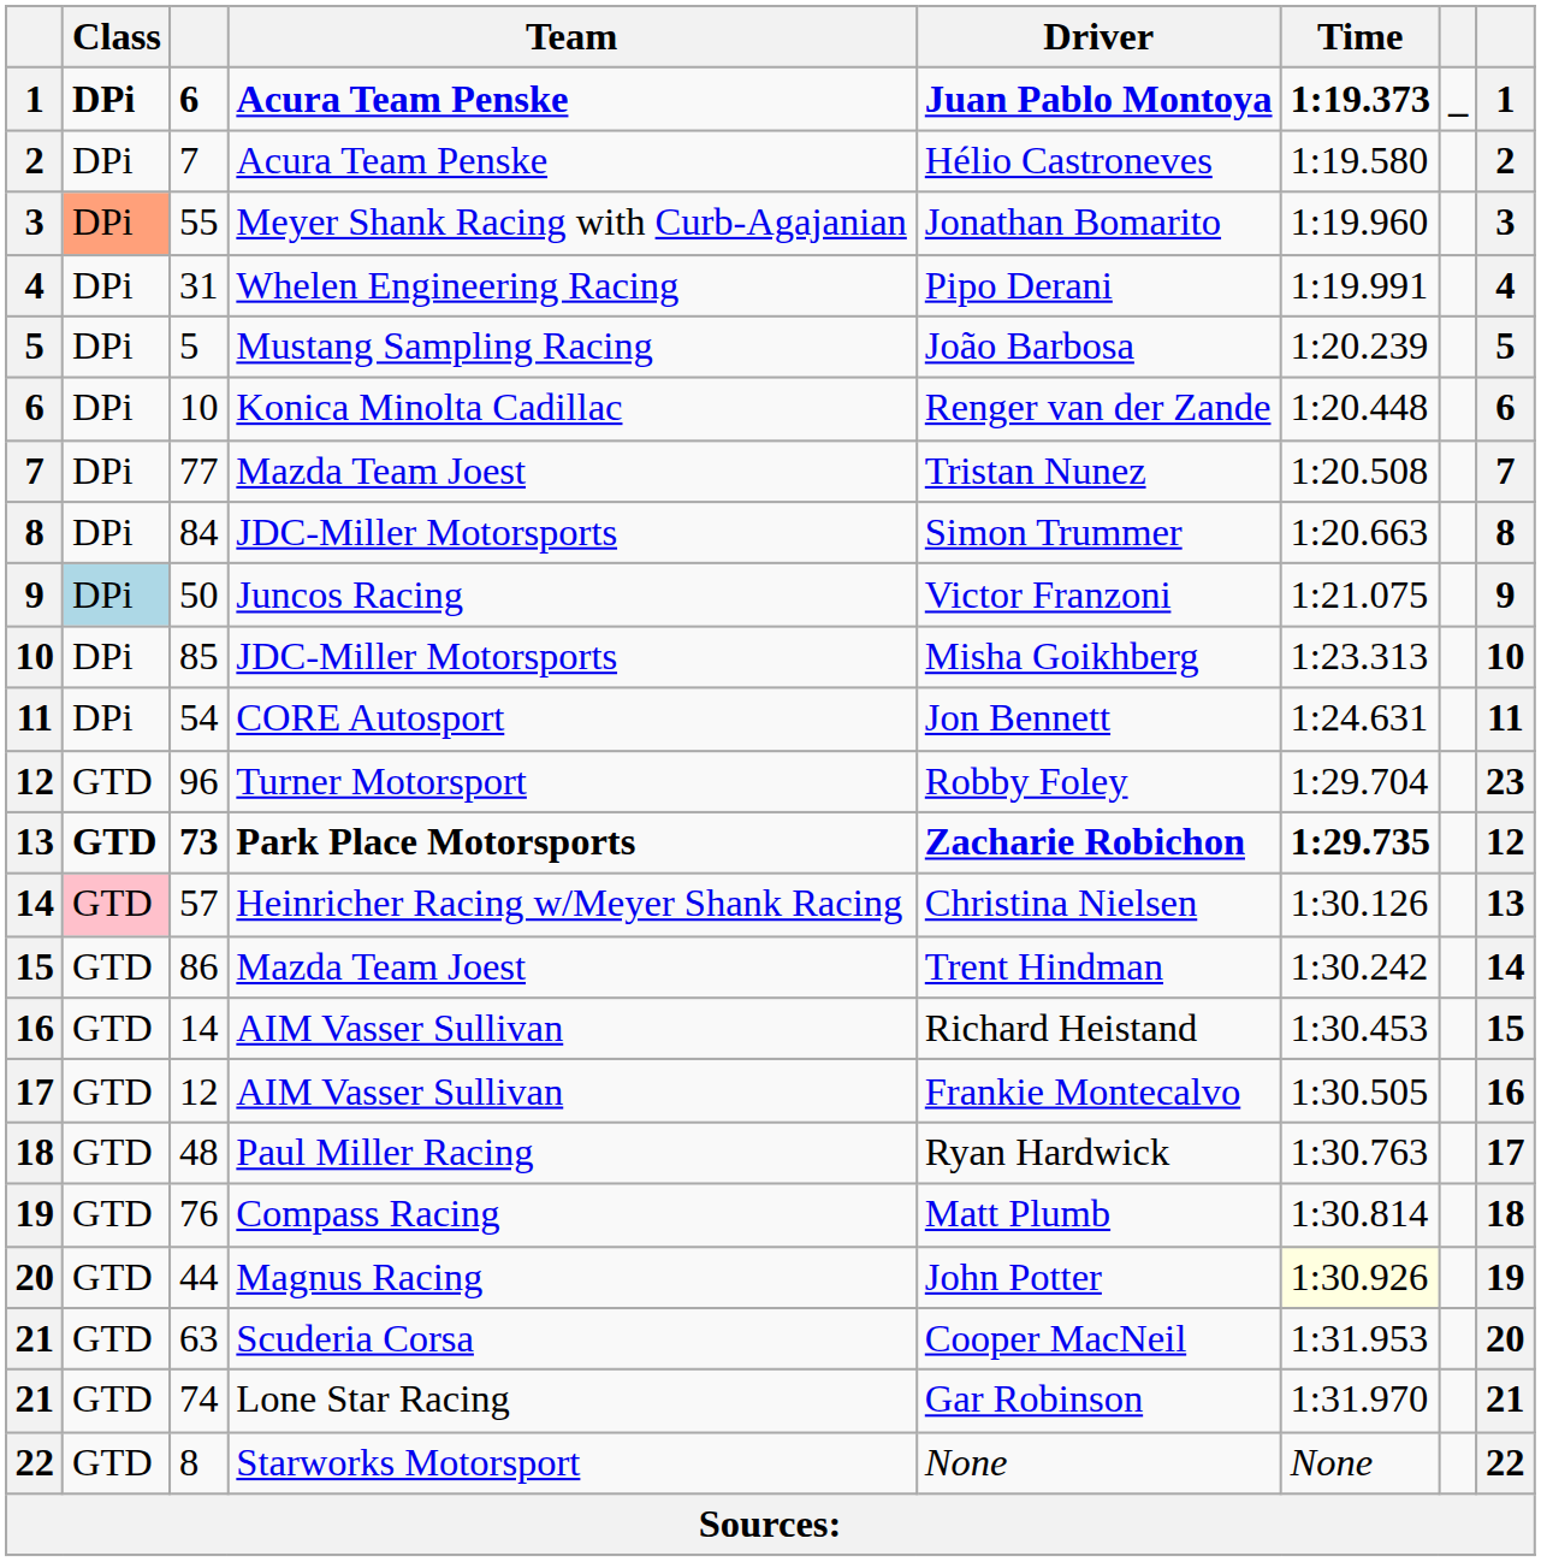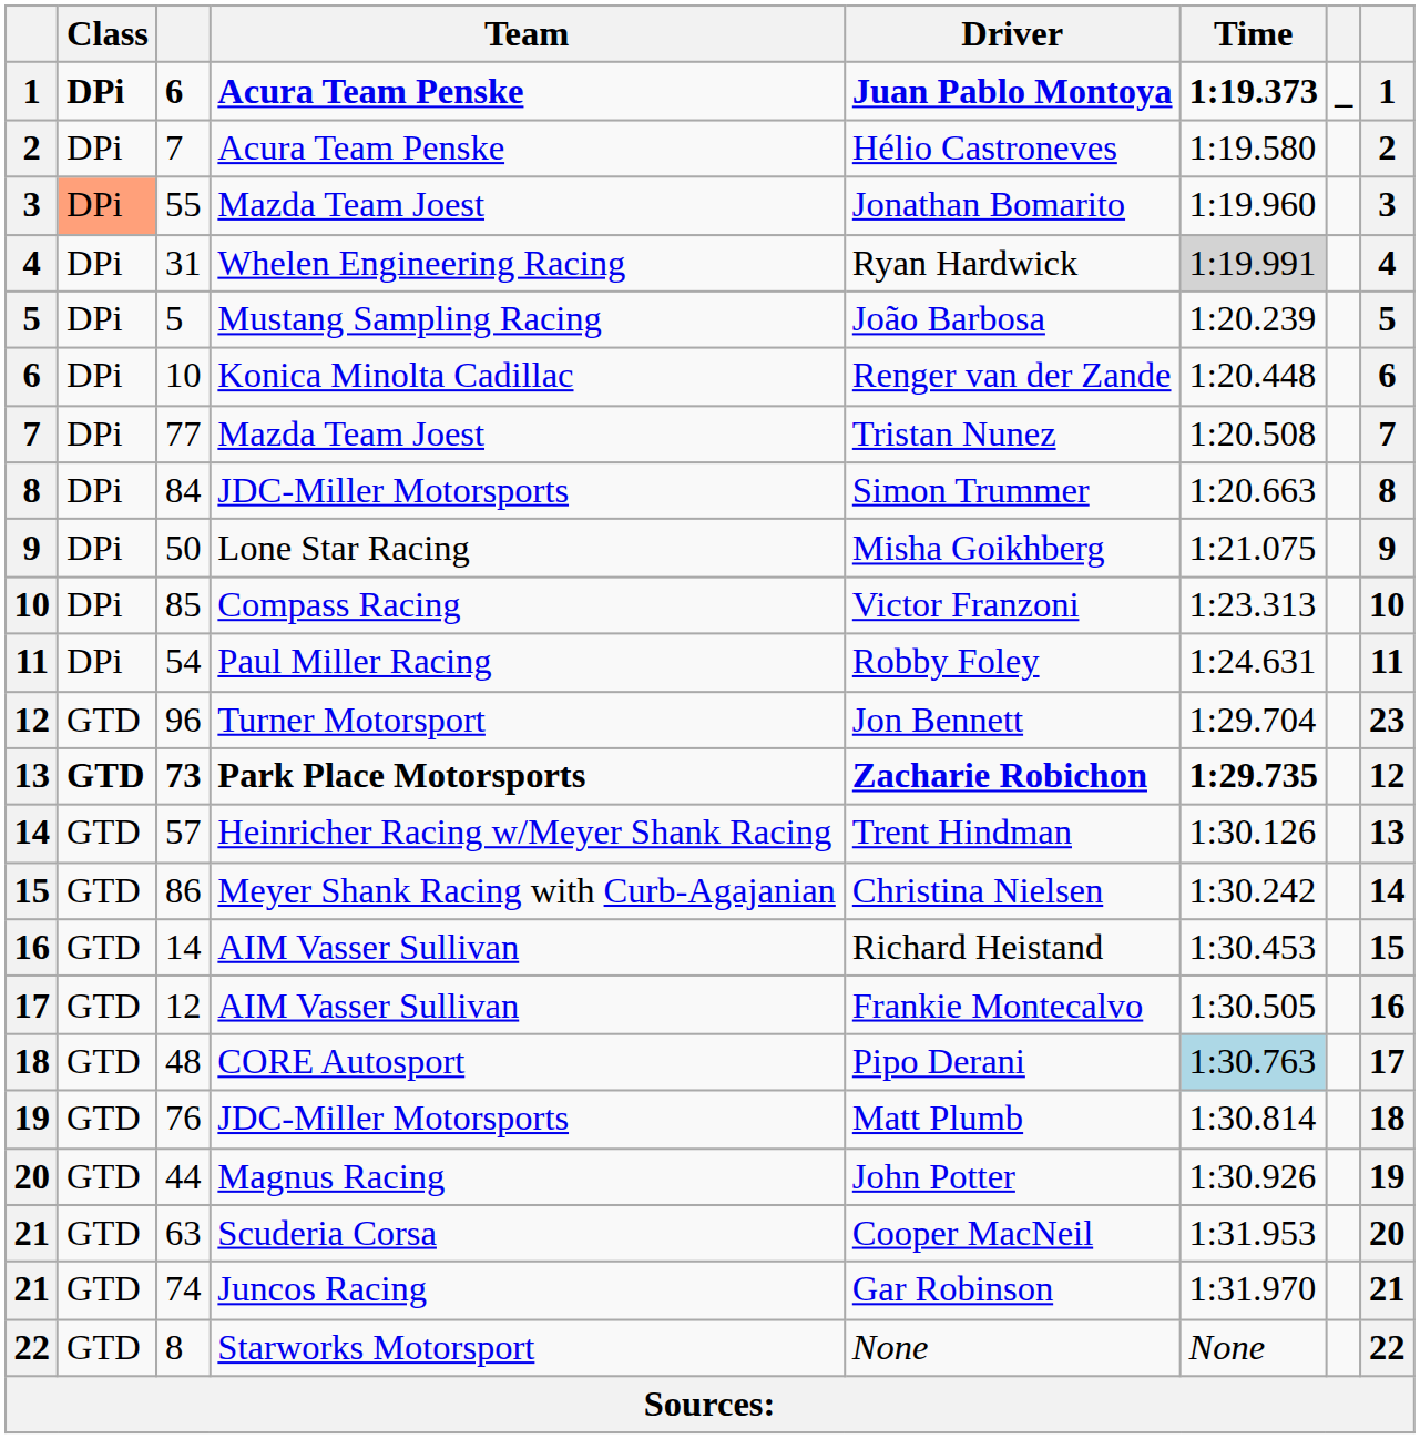 <table class="wikitable">
 <tr>
 <th scope="col"></th>
 <th scope="col">Class</th>
 <th scope="col"></th>
 <th scope="col">Team</th>
 <th scope="col">Driver</th>
 <th scope="col">Time</th>
 <th scope="col"></th>
 <th scope="col"></th>
 </tr>
 <tr style="font-weight:bold">
 <th scope="row">1</th>
 <td>DPi</td>
 <td>6</td>
 <td> <a href='#'>Acura Team Penske</a></td>
 <td> <a href='#'>Juan Pablo Montoya</a></td>
 <td>1:19.373</td>
 <td><strong>_</strong></td>
 <th><strong>1</strong></th>
 </tr>
 <tr>
 <th scope="row">2</th>
 <td>DPi</td>
 <td>7</td>
 <td> <a href='#'>Acura Team Penske</a></td>
 <td> <a href='#'>Hélio Castroneves</a></td>
 <td>1:19.580</td>
 <td></td>
 <th>2</th>
 </tr>
 <tr>
 <th scope="row">3</th>
 <td style="background: lightsalmon;">DPi</td>
 <td>55</td>
-<td> <a href='#'>Meyer Shank Racing</a> with <a href='#'>Curb-Agajanian</a></td>
+<td> <a href='#'>Mazda Team Joest</a></td>
 <td> <a href='#'>Jonathan Bomarito</a></td>
 <td>1:19.960</td>
 <td></td>
 <th>3</th>
 </tr>
 <tr>
 <th scope="row">4</th>
 <td>DPi</td>
 <td>31</td>
 <td> <a href='#'>Whelen Engineering Racing</a></td>
-<td> <a href='#'>Pipo Derani</a></td>
-<td>1:19.991</td>
+<td> Ryan Hardwick</td>
+<td style="background: lightgrey;">1:19.991</td>
 <td></td>
 <th>4</th>
 </tr>
 <tr>
 <th scope="row">5</th>
 <td>DPi</td>
 <td>5</td>
 <td> <a href='#'>Mustang Sampling Racing</a></td>
 <td> <a href='#'>João Barbosa</a></td>
 <td>1:20.239</td>
 <td></td>
 <th>5</th>
 </tr>
 <tr>
 <th scope="row">6</th>
 <td>DPi</td>
 <td>10</td>
 <td> <a href='#'>Konica Minolta Cadillac</a></td>
 <td> <a href='#'>Renger van der Zande</a></td>
 <td>1:20.448</td>
 <td></td>
 <th>6</th>
 </tr>
 <tr>
 <th scope="row">7</th>
 <td>DPi</td>
 <td>77</td>
 <td> <a href='#'>Mazda Team Joest</a></td>
 <td> <a href='#'>Tristan Nunez</a></td>
 <td>1:20.508</td>
 <td></td>
 <th>7</th>
 </tr>
 <tr>
 <th scope="row">8</th>
 <td>DPi</td>
 <td>84</td>
 <td> <a href='#'>JDC-Miller Motorsports</a></td>
 <td> <a href='#'>Simon Trummer</a></td>
 <td>1:20.663</td>
 <td></td>
 <th>8</th>
 </tr>
 <tr>
 <th scope="row">9</th>
-<td style="background: lightblue;">DPi</td>
+<td>DPi</td>
 <td>50</td>
-<td> <a href='#'>Juncos Racing</a></td>
-<td> <a href='#'>Victor Franzoni</a></td>
+<td> Lone Star Racing</td>
+<td> <a href='#'>Misha Goikhberg</a></td>
 <td>1:21.075</td>
 <td></td>
 <th>9</th>
 </tr>
 <tr>
 <th scope="row">10</th>
 <td>DPi</td>
 <td>85</td>
-<td> <a href='#'>JDC-Miller Motorsports</a></td>
-<td> <a href='#'>Misha Goikhberg</a></td>
+<td> <a href='#'>Compass Racing</a></td>
+<td> <a href='#'>Victor Franzoni</a></td>
 <td>1:23.313</td>
 <td></td>
 <th>10</th>
 </tr>
 <tr>
 <th scope="row">11</th>
 <td>DPi</td>
 <td>54</td>
-<td> <a href='#'>CORE Autosport</a></td>
-<td> <a href='#'>Jon Bennett</a></td>
+<td> <a href='#'>Paul Miller Racing</a></td>
+<td> <a href='#'>Robby Foley</a></td>
 <td>1:24.631</td>
 <td></td>
 <th>11</th>
 </tr>
 <tr>
 <th scope="row">12</th>
 <td>GTD</td>
 <td>96</td>
 <td> <a href='#'>Turner Motorsport</a></td>
-<td> <a href='#'>Robby Foley</a></td>
+<td> <a href='#'>Jon Bennett</a></td>
 <td>1:29.704</td>
 <td></td>
 <th>23</th>
 </tr>
 <tr style="font-weight:bold">
 <th scope="row">13</th>
 <td>GTD</td>
 <td>73</td>
 <td> Park Place Motorsports</td>
 <td> <a href='#'>Zacharie Robichon</a></td>
 <td>1:29.735</td>
 <td></td>
 <th>12</th>
 </tr>
 <tr>
 <th scope="row">14</th>
-<td style="background: pink;">GTD</td>
+<td>GTD</td>
 <td>57</td>
 <td> <a href='#'>Heinricher Racing w/Meyer Shank Racing</a></td>
-<td> <a href='#'>Christina Nielsen</a></td>
+<td> <a href='#'>Trent Hindman</a></td>
 <td>1:30.126</td>
 <td></td>
 <th>13</th>
 </tr>
 <tr>
 <th scope="row">15</th>
 <td>GTD</td>
 <td>86</td>
-<td> <a href='#'>Mazda Team Joest</a></td>
-<td> <a href='#'>Trent Hindman</a></td>
+<td> <a href='#'>Meyer Shank Racing</a> with <a href='#'>Curb-Agajanian</a></td>
+<td> <a href='#'>Christina Nielsen</a></td>
 <td>1:30.242</td>
 <td></td>
 <th>14</th>
 </tr>
 <tr>
 <th scope="row">16</th>
 <td>GTD</td>
 <td>14</td>
 <td> <a href='#'>AIM Vasser Sullivan</a></td>
 <td> Richard Heistand</td>
 <td>1:30.453</td>
 <td></td>
 <th>15</th>
 </tr>
 <tr>
 <th scope="row">17</th>
 <td>GTD</td>
 <td>12</td>
 <td> <a href='#'>AIM Vasser Sullivan</a></td>
 <td> <a href='#'>Frankie Montecalvo</a></td>
 <td>1:30.505</td>
 <td></td>
 <th>16</th>
 </tr>
 <tr>
 <th scope="row">18</th>
 <td>GTD</td>
 <td>48</td>
-<td> <a href='#'>Paul Miller Racing</a></td>
-<td> Ryan Hardwick</td>
-<td>1:30.763</td>
+<td> <a href='#'>CORE Autosport</a></td>
+<td> <a href='#'>Pipo Derani</a></td>
+<td style="background: lightblue;">1:30.763</td>
 <td></td>
 <th>17</th>
 </tr>
 <tr>
 <th scope="row">19</th>
 <td>GTD</td>
 <td>76</td>
-<td> <a href='#'>Compass Racing</a></td>
+<td> <a href='#'>JDC-Miller Motorsports</a></td>
 <td> <a href='#'>Matt Plumb</a></td>
 <td>1:30.814</td>
 <td></td>
 <th>18</th>
 </tr>
 <tr>
 <th scope="row">20</th>
 <td>GTD</td>
 <td>44</td>
 <td> <a href='#'>Magnus Racing</a></td>
 <td> <a href='#'>John Potter</a></td>
-<td style="background: lightyellow;">1:30.926</td>
+<td>1:30.926</td>
 <td></td>
 <th>19</th>
 </tr>
 <tr>
 <th scope="row">21</th>
 <td>GTD</td>
 <td>63</td>
 <td> <a href='#'>Scuderia Corsa</a></td>
 <td> <a href='#'>Cooper MacNeil</a></td>
 <td>1:31.953</td>
 <td></td>
 <th>20</th>
 </tr>
 <tr>
 <th scope="row">21</th>
 <td>GTD</td>
 <td>74</td>
-<td> Lone Star Racing</td>
+<td> <a href='#'>Juncos Racing</a></td>
 <td> <a href='#'>Gar Robinson</a></td>
 <td>1:31.970</td>
 <td></td>
 <th>21</th>
 </tr>
 <tr>
 <th scope="row">22</th>
 <td>GTD</td>
 <td>8</td>
 <td> <a href='#'>Starworks Motorsport</a></td>
 <td><em>None</em></td>
 <td><em>None</em></td>
 <td></td>
 <th>22</th>
 </tr>
 <tr>
 <th colspan="8">Sources:</th>
 </tr>
 <tr>
 </tr>
 </table>
